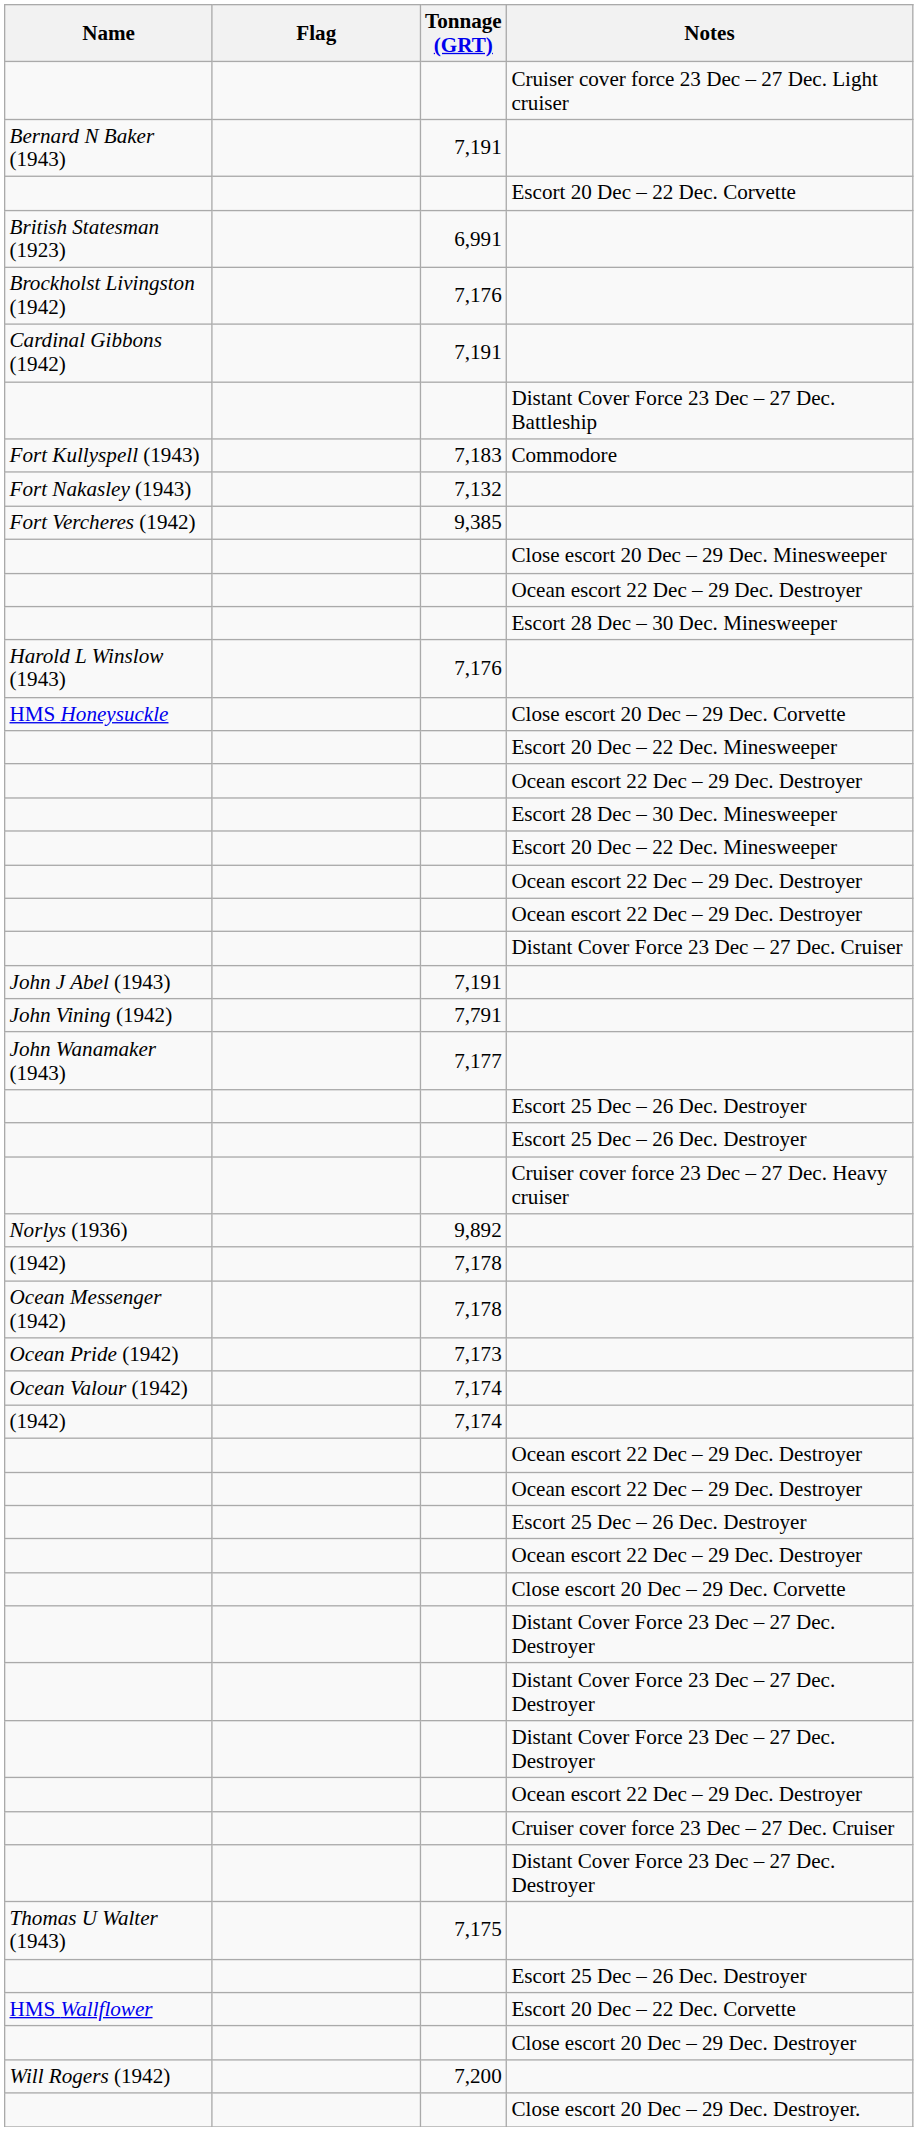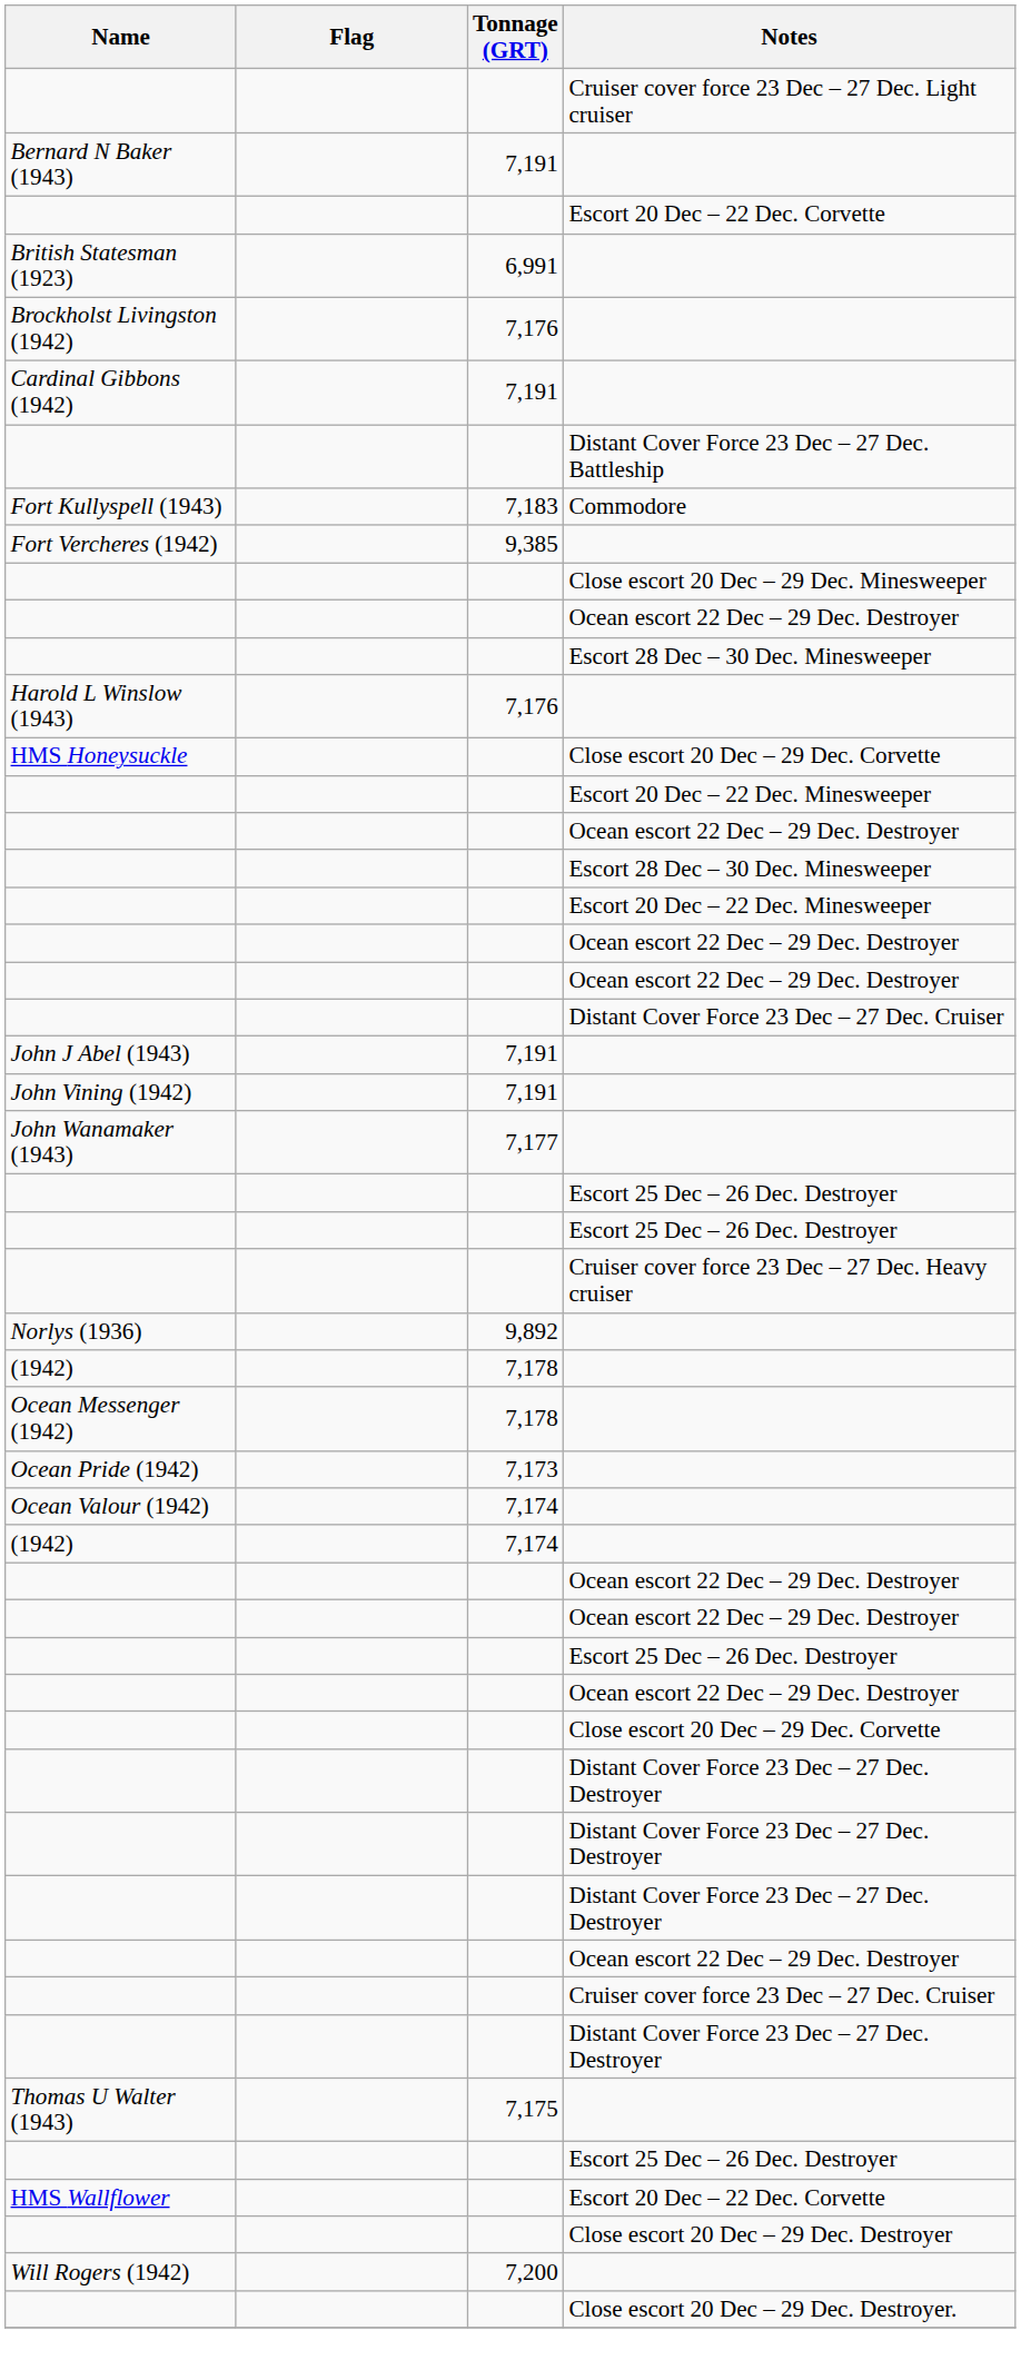 <table class="wikitable sortable">
 <tr>
 <th scope="col" width="150px">Name</th>
 <th scope="col" width="150px">Flag</th>
 <th scope="col" width="30px">Tonnage <a href='#'>(GRT)</a></th>
 <th scope="col" width="300px">Notes</th>
 </tr>
 <tr>
 <td align="left"></td>
 <td align="left"></td>
 <td align="right"></td>
 <td align="left">Cruiser cover force 23 Dec – 27 Dec. Light cruiser</td>
 </tr>
 <tr>
 <td align="left"><em>Bernard N Baker</em> (1943)</td>
 <td align="left"></td>
 <td align="right">7,191</td>
 <td align="left"></td>
 </tr>
 <tr>
 <td align="left"></td>
 <td align="left"></td>
 <td align="right"></td>
 <td align="left">Escort 20 Dec – 22 Dec. Corvette</td>
 </tr>
 <tr>
 <td align="left"><em>British Statesman</em> (1923)</td>
 <td align="left"></td>
 <td align="right">6,991</td>
 <td align="left"></td>
 </tr>
 <tr>
 <td align="left"><em>Brockholst Livingston</em> (1942)</td>
 <td align="left"></td>
 <td align="right">7,176</td>
 <td align="left"></td>
 </tr>
 <tr>
 <td align="left"><em>Cardinal Gibbons</em> (1942)</td>
 <td align="left"></td>
 <td align="right">7,191</td>
 <td align="left"></td>
 </tr>
 <tr>
 <td align="left"></td>
 <td align="left"></td>
 <td align="right"></td>
 <td align="left">Distant Cover Force 23 Dec – 27 Dec. Battleship</td>
 </tr>
 <tr>
 <td align="left"><em>Fort Kullyspell</em> (1943)</td>
 <td align="left"></td>
 <td align="right">7,183</td>
 <td align="left">Commodore</td>
-</tr>
-<tr>
-<td align="left"><em>Fort Nakasley</em> (1943)</td>
-<td align="left"></td>
-<td align="right">7,132</td>
-<td align="left"></td>
 </tr>
 <tr>
 <td align="left"><em>Fort Vercheres</em> (1942)</td>
 <td align="left"></td>
 <td align="right">9,385</td>
 <td align="left"></td>
 </tr>
 <tr>
 <td align="left"></td>
 <td align="left"></td>
 <td align="right"></td>
 <td align="left">Close escort 20 Dec – 29 Dec. Minesweeper</td>
 </tr>
 <tr>
 <td align="left"></td>
 <td align="left"></td>
 <td align="right"></td>
 <td align="left">Ocean escort 22 Dec – 29 Dec. Destroyer</td>
 </tr>
 <tr>
 <td align="left"></td>
 <td align="left"></td>
 <td align="right"></td>
 <td align="left">Escort 28 Dec – 30 Dec. Minesweeper</td>
 </tr>
 <tr>
 <td align="left"><em>Harold L Winslow</em> (1943)</td>
 <td align="left"></td>
 <td align="right">7,176</td>
 <td align="left"></td>
 </tr>
 <tr>
 <td align="left"><a href='#'>HMS <em>Honeysuckle</em></a></td>
 <td align="left"></td>
 <td align="right"></td>
 <td align="left">Close escort 20 Dec – 29 Dec. Corvette</td>
 </tr>
 <tr>
 <td align="left"></td>
 <td align="left"></td>
 <td align="right"></td>
 <td align="left">Escort 20 Dec – 22 Dec. Minesweeper</td>
 </tr>
 <tr>
 <td align="left"></td>
 <td align="left"></td>
 <td align="right"></td>
 <td align="left">Ocean escort 22 Dec – 29 Dec. Destroyer</td>
 </tr>
 <tr>
 <td align="left"></td>
 <td align="left"></td>
 <td align="right"></td>
 <td align="left">Escort 28 Dec – 30 Dec. Minesweeper</td>
 </tr>
 <tr>
 <td align="left"></td>
 <td align="left"></td>
 <td align="right"></td>
 <td align="left">Escort 20 Dec – 22 Dec. Minesweeper</td>
 </tr>
 <tr>
 <td align="left"></td>
 <td align="left"></td>
 <td align="right"></td>
 <td align="left">Ocean escort 22 Dec – 29 Dec. Destroyer</td>
 </tr>
 <tr>
 <td align="left"></td>
 <td align="left"></td>
 <td align="right"></td>
 <td align="left">Ocean escort 22 Dec – 29 Dec. Destroyer</td>
 </tr>
 <tr>
 <td align="left"></td>
 <td align="left"></td>
 <td align="right"></td>
 <td align="left">Distant Cover Force 23 Dec – 27 Dec. Cruiser</td>
 </tr>
 <tr>
 <td align="left"><em>John J Abel</em> (1943)</td>
 <td align="left"></td>
 <td align="right">7,191</td>
 <td align="left"></td>
 </tr>
 <tr>
 <td align="left"><em>John Vining</em> (1942)</td>
 <td align="left"></td>
-<td align="right">7,791</td>
+<td align="right">7,191</td>
 <td align="left"></td>
 </tr>
 <tr>
 <td align="left"><em>John Wanamaker</em> (1943)</td>
 <td align="left"></td>
 <td align="right">7,177</td>
 <td align="left"></td>
 </tr>
 <tr>
 <td align="left"></td>
 <td align="left"></td>
 <td align="right"></td>
 <td align="left">Escort 25 Dec – 26 Dec. Destroyer</td>
 </tr>
 <tr>
 <td align="left"></td>
 <td align="left"></td>
 <td align="right"></td>
 <td align="left">Escort 25 Dec – 26 Dec. Destroyer</td>
 </tr>
 <tr>
 <td align="left"></td>
 <td align="left"></td>
 <td align="right"></td>
 <td align="left">Cruiser cover force 23 Dec – 27 Dec. Heavy cruiser</td>
 </tr>
 <tr>
 <td align="left"><em>Norlys</em> (1936)</td>
 <td align="left"></td>
 <td align="right">9,892</td>
 <td align="left"></td>
 </tr>
 <tr>
 <td align="left"> (1942)</td>
 <td align="left"></td>
 <td align="right">7,178</td>
 <td align="left"></td>
 </tr>
 <tr>
 <td align="left"><em>Ocean Messenger</em> (1942)</td>
 <td align="left"></td>
 <td align="right">7,178</td>
 <td align="left"></td>
 </tr>
 <tr>
 <td align="left"><em>Ocean Pride</em> (1942)</td>
 <td align="left"></td>
 <td align="right">7,173</td>
 <td align="left"></td>
 </tr>
 <tr>
 <td align="left"><em>Ocean Valour</em> (1942)</td>
 <td align="left"></td>
 <td align="right">7,174</td>
 <td align="left"></td>
 </tr>
 <tr>
 <td align="left"> (1942)</td>
 <td align="left"></td>
 <td align="right">7,174</td>
 <td align="left"></td>
 </tr>
 <tr>
 <td align="left"></td>
 <td align="left"></td>
 <td align="right"></td>
 <td align="left">Ocean escort 22 Dec – 29 Dec. Destroyer</td>
 </tr>
 <tr>
 <td align="left"></td>
 <td align="left"></td>
 <td align="right"></td>
 <td align="left">Ocean escort 22 Dec – 29 Dec. Destroyer</td>
 </tr>
 <tr>
 <td align="left"></td>
 <td align="left"></td>
 <td align="right"></td>
 <td align="left">Escort 25 Dec – 26 Dec. Destroyer</td>
 </tr>
 <tr>
 <td align="left"></td>
 <td align="left"></td>
 <td align="right"></td>
 <td align="left">Ocean escort 22 Dec – 29 Dec. Destroyer</td>
 </tr>
 <tr>
 <td align="left"></td>
 <td align="left"></td>
 <td align="right"></td>
 <td align="left">Close escort 20 Dec – 29 Dec. Corvette</td>
 </tr>
 <tr>
 <td align="left"></td>
 <td align="left"></td>
 <td align="right"></td>
 <td align="left">Distant Cover Force 23 Dec – 27 Dec. Destroyer</td>
 </tr>
 <tr>
 <td align="left"></td>
 <td align="left"></td>
 <td align="right"></td>
 <td align="left">Distant Cover Force 23 Dec – 27 Dec. Destroyer</td>
 </tr>
 <tr>
 <td align="left"></td>
 <td align="left"></td>
 <td align="right"></td>
 <td align="left">Distant Cover Force 23 Dec – 27 Dec. Destroyer</td>
 </tr>
 <tr>
 <td align="left"></td>
 <td align="left"></td>
 <td align="right"></td>
 <td align="left">Ocean escort 22 Dec – 29 Dec. Destroyer</td>
 </tr>
 <tr>
 <td align="left"></td>
 <td align="left"></td>
 <td align="right"></td>
 <td align="left">Cruiser cover force 23 Dec – 27 Dec. Cruiser</td>
 </tr>
 <tr>
 <td align="left"></td>
 <td align="left"></td>
 <td align="right"></td>
 <td align="left">Distant Cover Force 23 Dec – 27 Dec. Destroyer</td>
 </tr>
 <tr>
 <td align="left"><em>Thomas U Walter</em> (1943)</td>
 <td align="left"></td>
 <td align="right">7,175</td>
 <td align="left"></td>
 </tr>
 <tr>
 <td align="left"></td>
 <td align="left"></td>
 <td align="right"></td>
 <td align="left">Escort 25 Dec – 26 Dec. Destroyer</td>
 </tr>
 <tr>
 <td align="left"><a href='#'>HMS <em>Wallflower</em></a></td>
 <td align="left"></td>
 <td align="right"></td>
 <td align="left">Escort 20 Dec – 22 Dec. Corvette</td>
 </tr>
 <tr>
 <td align="left"></td>
 <td align="left"></td>
 <td align="right"></td>
 <td align="left">Close escort 20 Dec – 29 Dec. Destroyer</td>
 </tr>
 <tr>
 <td align="left"><em>Will Rogers</em> (1942)</td>
 <td align="left"></td>
 <td align="right">7,200</td>
 <td align="left"></td>
 </tr>
 <tr>
 <td align="left"></td>
 <td align="left"></td>
 <td align="right"></td>
 <td align="left">Close escort 20 Dec – 29 Dec. Destroyer.</td>
 </tr>
 <tr>
 </tr>
 </table>
